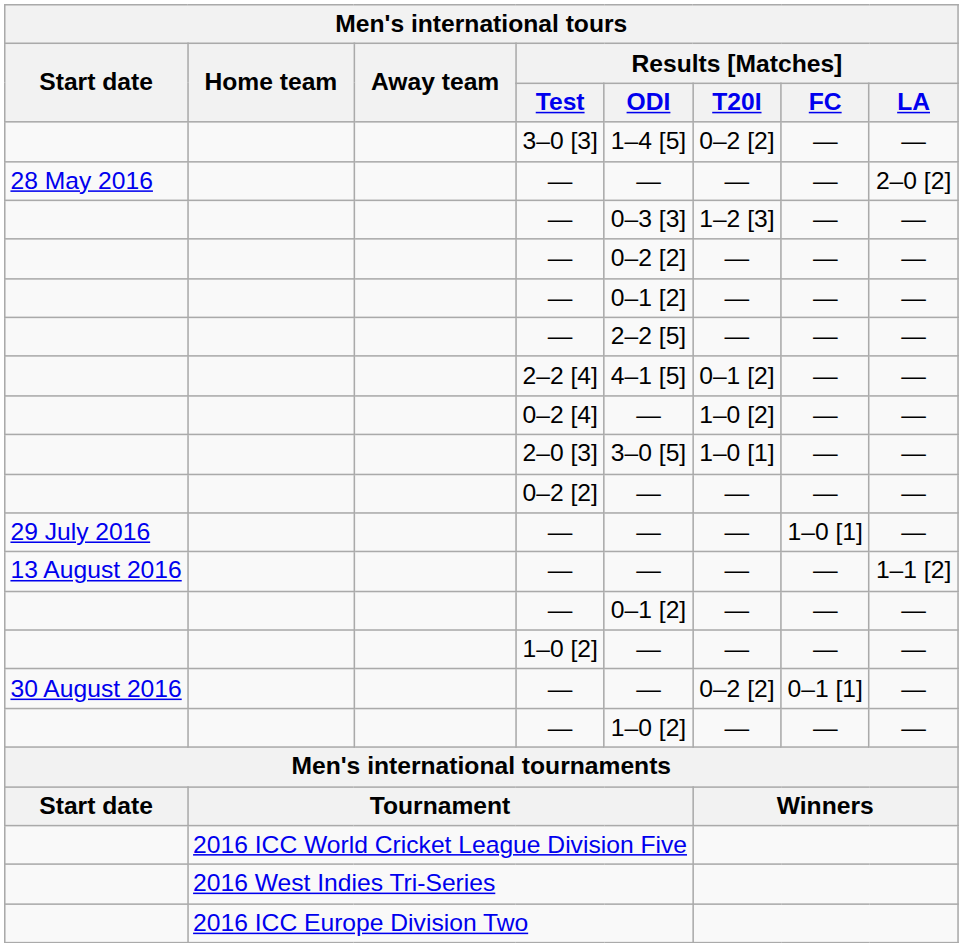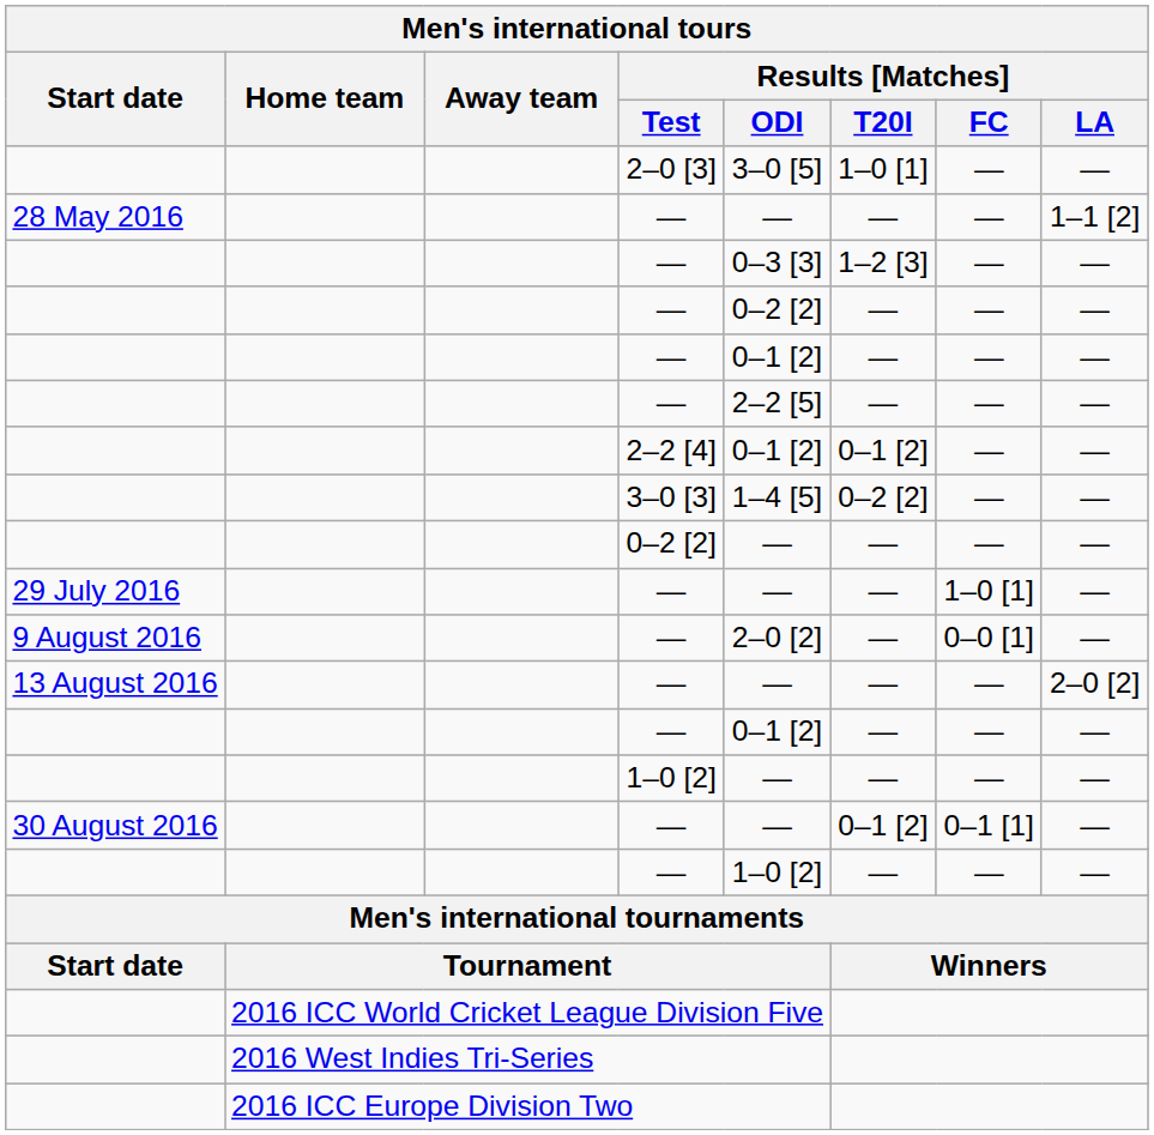 <table class="wikitable ubsortable" style="text-align:center; white-space:nowrap">
 <tr>
 <th colspan=8>Men's international tours</th>
 </tr>
 <tr>
 <th rowspan=2>Start date</th>
 <th rowspan=2>Home team</th>
 <th rowspan=2>Away team</th>
 <th colspan=5>Results [Matches]</th>
 </tr>
 <tr>
 <th width=50><a href='#'>Test</a></th>
 <th width=50><a href='#'>ODI</a></th>
 <th width=50><a href='#'>T20I</a></th>
 <th width=50><a href='#'>FC</a></th>
 <th width=50><a href='#'>LA</a></th>
 </tr>
 <tr>
 <td style="text-align:left"><a href='#'></a></td>
 <td style="text-align:left"></td>
 <td style="text-align:left"></td>
-<td>3–0 [3]</td>
-<td>1–4 [5]</td>
-<td>0–2 [2]</td>
+<td>2–0 [3]</td>
+<td>3–0 [5]</td>
+<td>1–0 [1]</td>
 <td>—</td>
 <td>—</td>
 </tr>
 <tr>
 <td style="text-align:left"><a href='#'>28 May 2016</a></td>
 <td style="text-align:left"></td>
 <td style="text-align:left"></td>
 <td>—</td>
 <td>—</td>
 <td>—</td>
 <td>—</td>
-<td>2–0 [2]</td>
+<td>1–1 [2]</td>
 </tr>
 <tr>
 <td style="text-align:left"><a href='#'></a></td>
 <td style="text-align:left"></td>
 <td style="text-align:left"></td>
 <td>—</td>
 <td>0–3 [3]</td>
 <td>1–2 [3]</td>
 <td>—</td>
 <td>—</td>
 </tr>
 <tr>
 <td style="text-align:left"><a href='#'></a></td>
 <td style="text-align:left"></td>
 <td style="text-align:left"></td>
 <td>—</td>
 <td>0–2 [2]</td>
 <td>—</td>
 <td>—</td>
 <td>—</td>
 </tr>
 <tr>
 <td style="text-align:left"><a href='#'></a></td>
 <td style="text-align:left"></td>
 <td style="text-align:left"></td>
 <td>—</td>
 <td>0–1 [2]</td>
 <td>—</td>
 <td>—</td>
 <td>—</td>
 </tr>
 <tr>
 <td style="text-align:left"><a href='#'></a></td>
 <td style="text-align:left"></td>
 <td style="text-align:left"></td>
 <td>—</td>
 <td>2–2 [5]</td>
 <td>—</td>
 <td>—</td>
 <td>—</td>
 </tr>
 <tr>
 <td style="text-align:left"><a href='#'></a></td>
 <td style="text-align:left"></td>
 <td style="text-align:left"></td>
 <td>2–2 [4]</td>
-<td>4–1 [5]</td>
+<td>0–1 [2]</td>
 <td>0–1 [2]</td>
 <td>—</td>
 <td>—</td>
 </tr>
 <tr>
 <td style="text-align:left"><a href='#'></a></td>
 <td style="text-align:left"></td>
 <td style="text-align:left"></td>
-<td>0–2 [4]</td>
-<td>—</td>
-<td>1–0 [2]</td>
-<td>—</td>
-<td>—</td>
-</tr>
-<tr>
-<td style="text-align:left"><a href='#'></a></td>
-<td style="text-align:left"></td>
-<td style="text-align:left"></td>
-<td>2–0 [3]</td>
-<td>3–0 [5]</td>
-<td>1–0 [1]</td>
+<td>3–0 [3]</td>
+<td>1–4 [5]</td>
+<td>0–2 [2]</td>
 <td>—</td>
 <td>—</td>
 </tr>
 <tr>
 <td style="text-align:left"><a href='#'></a></td>
 <td style="text-align:left"></td>
 <td style="text-align:left"></td>
 <td>0–2 [2]</td>
 <td>—</td>
 <td>—</td>
 <td>—</td>
 <td>—</td>
 </tr>
 <tr>
 <td style="text-align:left"><a href='#'>29 July 2016</a></td>
 <td style="text-align:left"></td>
 <td style="text-align:left"></td>
 <td>—</td>
 <td>—</td>
 <td>—</td>
 <td>1–0 [1]</td>
 <td>—</td>
 </tr>
 <tr>
+<td style="text-align:left"><a href='#'>9 August 2016</a></td>
+<td style="text-align:left"></td>
+<td style="text-align:left"></td>
+<td>—</td>
+<td>2–0 [2]</td>
+<td>—</td>
+<td>0–0 [1]</td>
+<td>—</td>
+</tr>
+<tr>
 <td style="text-align:left"><a href='#'>13 August 2016</a></td>
 <td style="text-align:left"></td>
 <td style="text-align:left"></td>
 <td>—</td>
 <td>—</td>
 <td>—</td>
 <td>—</td>
-<td>1–1 [2]</td>
+<td>2–0 [2]</td>
 </tr>
 <tr>
 <td style="text-align:left"><a href='#'></a></td>
 <td style="text-align:left"></td>
 <td style="text-align:left"></td>
 <td>—</td>
 <td>0–1 [2]</td>
 <td>—</td>
 <td>—</td>
 <td>—</td>
 </tr>
 <tr>
 <td style="text-align:left"><a href='#'></a></td>
 <td style="text-align:left"></td>
 <td style="text-align:left"></td>
 <td>1–0 [2]</td>
 <td>—</td>
 <td>—</td>
 <td>—</td>
 <td>—</td>
 </tr>
 <tr>
 <td style="text-align:left"><a href='#'>30 August 2016</a></td>
 <td style="text-align:left"></td>
 <td style="text-align:left"></td>
 <td>—</td>
 <td>—</td>
-<td>0–2 [2]</td>
+<td>0–1 [2]</td>
 <td>0–1 [1]</td>
 <td>—</td>
 </tr>
 <tr>
 <td style="text-align:left"><a href='#'></a></td>
 <td style="text-align:left"></td>
 <td style="text-align:left"></td>
 <td>—</td>
 <td>1–0 [2]</td>
 <td>—</td>
 <td>—</td>
 <td>—</td>
 </tr>
 <tr>
 <th colspan="8">Men's international tournaments</th>
 </tr>
 <tr>
 <th>Start date</th>
 <th colspan=4>Tournament</th>
 <th colspan=3>Winners</th>
 </tr>
 <tr>
 <td style="text-align:left"><a href='#'></a></td>
 <td style="text-align:left" colspan=4> <a href='#'>2016 ICC World Cricket League Division Five</a></td>
 <td style="text-align:left" colspan=3></td>
 </tr>
 <tr>
 <td style="text-align:left"><a href='#'></a></td>
 <td style="text-align:left" colspan=4> <a href='#'>2016 West Indies Tri-Series</a></td>
 <td style="text-align:left" colspan=3></td>
 </tr>
 <tr>
 <td style="text-align:left"><a href='#'></a></td>
 <td style="text-align:left" colspan=4> <a href='#'>2016 ICC Europe Division Two</a></td>
 <td style="text-align:left" colspan=3></td>
 </tr>
 </table>
